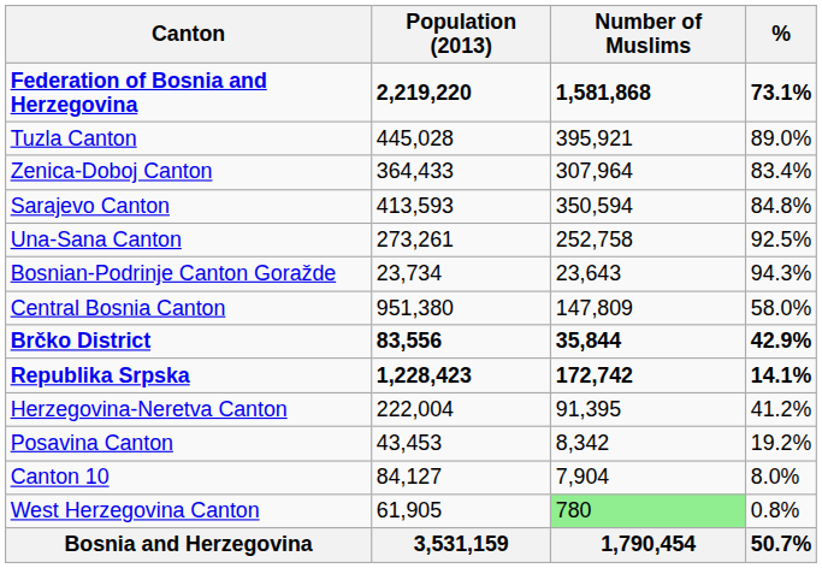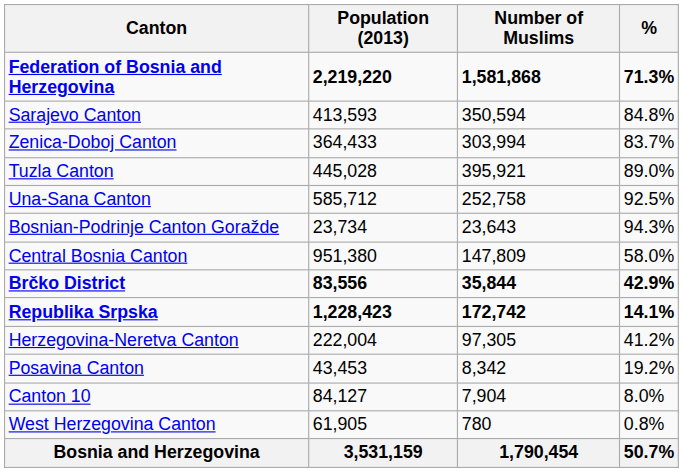 <table class="sortable wikitable">
 <tr>
 <th>Canton</th>
 <th>Population (2013)</th>
 <th>Number of Muslims</th>
 <th>%</th>
 </tr>
 <tr>
 <td><strong><a href='#'>Federation of Bosnia and Herzegovina</a></strong></td>
 <td><strong>2,219,220</strong></td>
 <td><strong>1,581,868</strong></td>
-<td><strong>73.1%</strong></td>
+<td><strong>71.3%</strong></td>
+</tr>
+<tr>
+<td><a href='#'>Sarajevo Canton</a></td>
+<td>413,593</td>
+<td>350,594</td>
+<td>84.8%</td>
+</tr>
+<tr>
+<td><a href='#'>Zenica-Doboj Canton</a></td>
+<td>364,433</td>
+<td>303,994</td>
+<td>83.7%</td>
 </tr>
 <tr>
 <td><a href='#'>Tuzla Canton</a></td>
 <td>445,028</td>
 <td>395,921</td>
 <td>89.0%</td>
 </tr>
 <tr>
-<td><a href='#'>Zenica-Doboj Canton</a></td>
-<td>364,433</td>
-<td>307,964</td>
-<td>83.4%</td>
-</tr>
-<tr>
-<td><a href='#'>Sarajevo Canton</a></td>
-<td>413,593</td>
-<td>350,594</td>
-<td>84.8%</td>
-</tr>
-<tr>
 <td><a href='#'>Una-Sana Canton</a></td>
-<td>273,261</td>
+<td>585,712</td>
 <td>252,758</td>
 <td>92.5%</td>
 </tr>
 <tr>
 <td><a href='#'>Bosnian-Podrinje Canton Goražde</a></td>
 <td>23,734</td>
 <td>23,643</td>
 <td>94.3%</td>
 </tr>
 <tr>
 <td><a href='#'>Central Bosnia Canton</a></td>
 <td>951,380</td>
 <td>147,809</td>
 <td>58.0%</td>
 </tr>
 <tr>
 <td><strong><a href='#'>Brčko District</a></strong></td>
 <td><strong>83,556</strong></td>
 <td><strong>35,844</strong></td>
 <td><strong>42.9%</strong></td>
 </tr>
 <tr>
 <td><strong><a href='#'>Republika Srpska</a></strong></td>
 <td><strong>1,228,423</strong></td>
 <td><strong>172,742</strong></td>
 <td><strong>14.1%</strong></td>
 </tr>
 <tr>
 <td><a href='#'>Herzegovina-Neretva Canton</a></td>
 <td>222,004</td>
-<td>91,395</td>
+<td>97,305</td>
 <td>41.2%</td>
 </tr>
 <tr>
 <td><a href='#'>Posavina Canton</a></td>
 <td>43,453</td>
 <td>8,342</td>
 <td>19.2%</td>
 </tr>
 <tr>
 <td><a href='#'>Canton 10</a></td>
 <td>84,127</td>
 <td>7,904</td>
 <td>8.0%</td>
 </tr>
 <tr>
 <td><a href='#'>West Herzegovina Canton</a></td>
 <td>61,905</td>
-<td style="background: lightgreen;">780</td>
+<td>780</td>
 <td>0.8%</td>
 </tr>
 <tr>
 <th>Bosnia and Herzegovina</th>
 <th>3,531,159</th>
 <th>1,790,454</th>
 <th>50.7%</th>
 </tr>
 </table>
